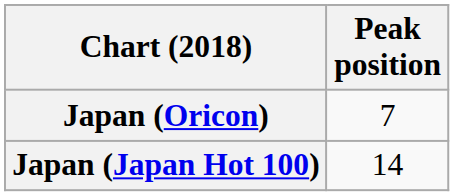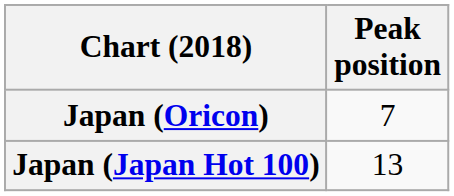 <table class="wikitable plainrowheaders" style="text-align:center;">
 <tr>
 <th>Chart (2018)</th>
 <th>Peak<br>position</th>
 </tr>
 <tr>
 <th scope="row">Japan (<a href='#'>Oricon</a>)</th>
 <td>7</td>
 </tr>
 <tr>
 <th scope="row">Japan (<a href='#'>Japan Hot 100</a>)</th>
-<td>14</td>
+<td>13</td>
 </tr>
 </table>
